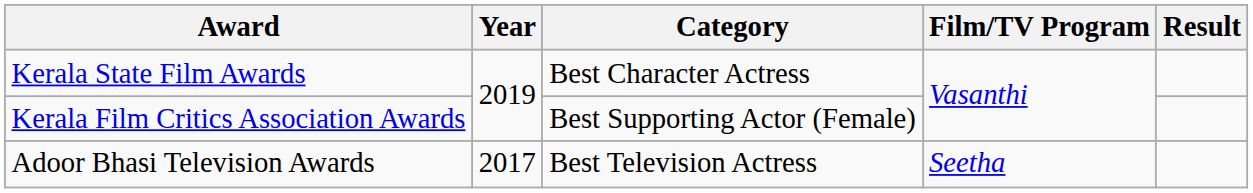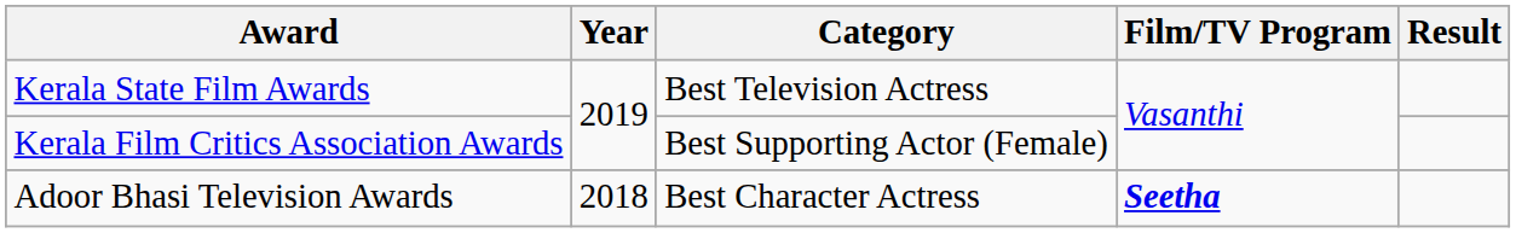 <table class="wikitable sortable">
 <tr>
 <th>Award</th>
 <th>Year</th>
 <th>Category</th>
 <th>Film/TV Program</th>
 <th>Result</th>
 </tr>
 <tr>
 <td><a href='#'>Kerala State Film Awards</a></td>
 <td rowspan="2">2019</td>
-<td>Best Character Actress</td>
+<td>Best Television Actress</td>
 <td rowspan="2"><em><a href='#'>Vasanthi</a></em></td>
 <td></td>
 </tr>
 <tr>
 <td><a href='#'>Kerala Film Critics Association Awards</a></td>
 <td>Best Supporting Actor (Female)</td>
 <td></td>
 </tr>
 <tr>
 <td>Adoor Bhasi Television Awards</td>
-<td>2017</td>
-<td>Best Television Actress</td>
-<td><em><a href='#'>Seetha</a></em></td>
+<td>2018</td>
+<td>Best Character Actress</td>
+<td><strong><em><a href='#'>Seetha</a></em></strong></td>
 <td></td>
 </tr>
 </table>
